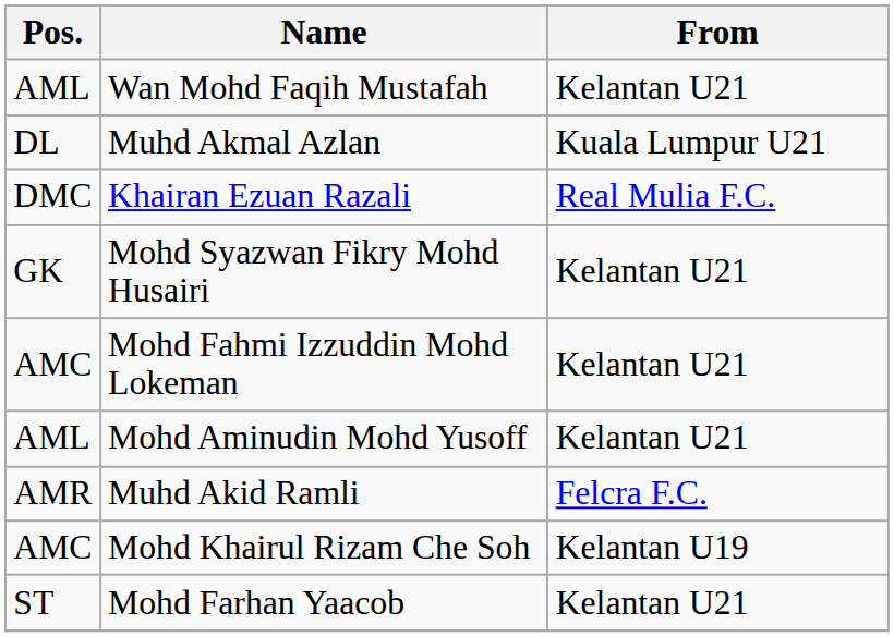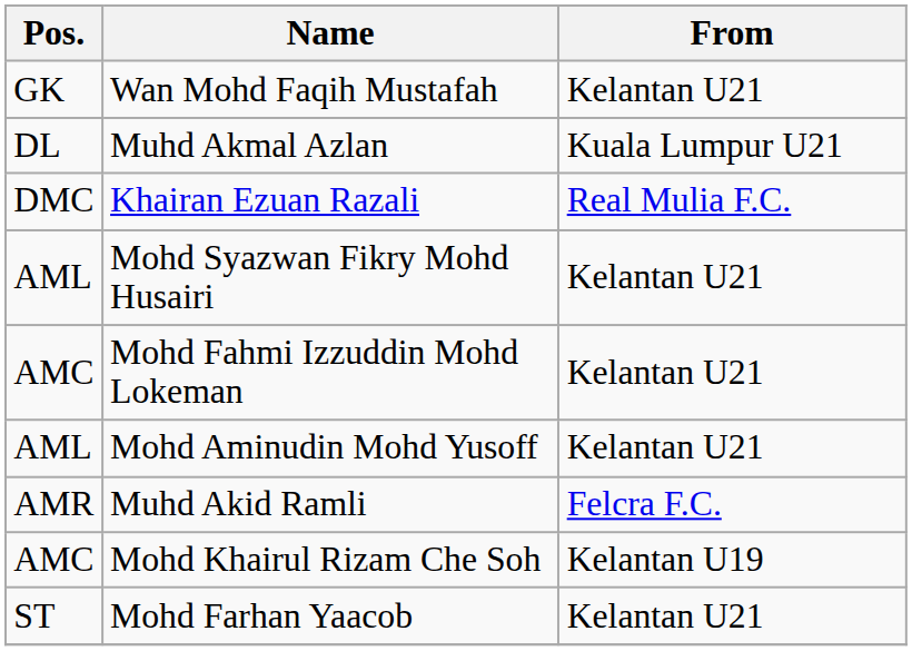 <table class="wikitable sortable">
 <tr>
 <th width= 25>Pos.</th>
 <th width= 200>Name</th>
 <th width= 150>From</th>
 </tr>
 <tr>
-<td>AML</td>
+<td>GK</td>
 <td> Wan Mohd Faqih Mustafah</td>
 <td> Kelantan U21</td>
 </tr>
 <tr>
 <td>DL</td>
 <td> Muhd Akmal Azlan</td>
 <td> Kuala Lumpur U21</td>
 </tr>
 <tr>
 <td>DMC</td>
 <td> <a href='#'>Khairan Ezuan Razali</a></td>
 <td> <a href='#'>Real Mulia F.C.</a></td>
 </tr>
 <tr>
-<td>GK</td>
+<td>AML</td>
 <td> Mohd Syazwan Fikry Mohd Husairi</td>
 <td> Kelantan U21</td>
 </tr>
 <tr>
 <td>AMC</td>
 <td> Mohd Fahmi Izzuddin Mohd Lokeman</td>
 <td> Kelantan U21</td>
 </tr>
 <tr>
 <td>AML</td>
 <td> Mohd Aminudin Mohd Yusoff</td>
 <td> Kelantan U21</td>
 </tr>
 <tr>
 <td>AMR</td>
 <td> Muhd Akid Ramli</td>
 <td> <a href='#'>Felcra F.C.</a></td>
 </tr>
 <tr>
 <td>AMC</td>
 <td> Mohd Khairul Rizam Che Soh</td>
 <td> Kelantan U19</td>
 </tr>
 <tr>
 <td>ST</td>
 <td> Mohd Farhan Yaacob</td>
 <td> Kelantan U21</td>
 </tr>
 <tr>
 </tr>
 </table>
